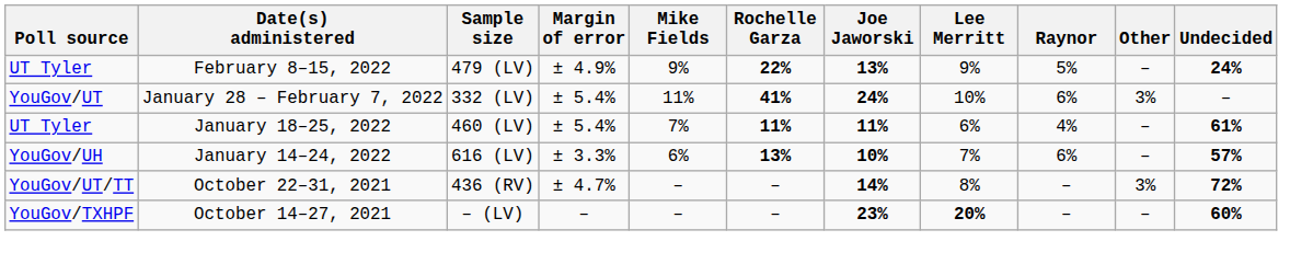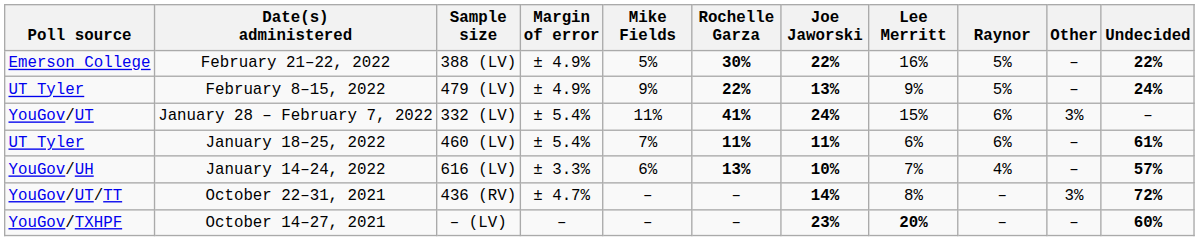 <table class="wikitable" style="font-size:90%;text-align:center;">
 <tr valign=bottom>
 <th>Poll source</th>
 <th>Date(s)<br>administered</th>
 <th>Sample<br>size</th>
 <th>Margin<br>of error</th>
 <th style="width:60px;">Mike<br>Fields</th>
 <th style="width:60px;">Rochelle<br>Garza</th>
 <th style="width:60px;">Joe<br>Jaworski</th>
 <th style="width:60px;">Lee<br>Merritt</th>
 <th style="width:60px;"><br>Raynor</th>
 <th>Other</th>
 <th>Undecided</th>
+</tr>
+<tr>
+<td style="text-align:left;"><a href='#'>Emerson College</a></td>
+<td>February 21–22, 2022</td>
+<td>388 (LV)</td>
+<td>± 4.9%</td>
+<td>5%</td>
+<td><strong>30%</strong></td>
+<td><strong>22%</strong></td>
+<td>16%</td>
+<td>5%</td>
+<td>–</td>
+<td><strong>22%</strong></td>
 </tr>
 <tr>
 <td style="text-align:left;"><a href='#'>UT Tyler</a></td>
 <td>February 8–15, 2022</td>
 <td>479 (LV)</td>
 <td>± 4.9%</td>
 <td>9%</td>
 <td><strong>22%</strong></td>
 <td><strong>13%</strong></td>
 <td>9%</td>
 <td>5%</td>
 <td>–</td>
 <td><strong>24%</strong></td>
 </tr>
 <tr>
 <td style="text-align:left;"><a href='#'>YouGov</a>/<a href='#'>UT</a></td>
 <td>January 28 – February 7, 2022</td>
 <td>332 (LV)</td>
 <td>± 5.4%</td>
 <td>11%</td>
 <td><strong>41%</strong></td>
 <td><strong>24%</strong></td>
-<td>10%</td>
+<td>15%</td>
 <td>6%</td>
 <td>3%</td>
 <td>–</td>
 </tr>
 <tr>
 <td style="text-align:left;"><a href='#'>UT Tyler</a></td>
 <td>January 18–25, 2022</td>
 <td>460 (LV)</td>
 <td>± 5.4%</td>
 <td>7%</td>
 <td><strong>11%</strong></td>
 <td><strong>11%</strong></td>
 <td>6%</td>
-<td>4%</td>
+<td>6%</td>
 <td>–</td>
 <td><strong>61%</strong></td>
 </tr>
 <tr>
 <td style="text-align:left;"><a href='#'>YouGov</a>/<a href='#'>UH</a></td>
 <td>January 14–24, 2022</td>
 <td>616 (LV)</td>
 <td>± 3.3%</td>
 <td>6%</td>
 <td><strong>13%</strong></td>
 <td><strong>10%</strong></td>
 <td>7%</td>
-<td>6%</td>
+<td>4%</td>
 <td>–</td>
 <td><strong>57%</strong></td>
 </tr>
 <tr>
 <td style="text-align:left;"><a href='#'>YouGov</a>/<a href='#'>UT</a>/<a href='#'>TT</a></td>
 <td>October 22–31, 2021</td>
 <td>436 (RV)</td>
 <td>± 4.7%</td>
 <td>–</td>
 <td>–</td>
 <td><strong>14%</strong></td>
 <td>8%</td>
 <td>–</td>
 <td>3%</td>
 <td><strong>72%</strong></td>
 </tr>
 <tr>
 <td style="text-align:left;"><a href='#'>YouGov</a>/<a href='#'>TXHPF</a></td>
 <td>October 14–27, 2021</td>
 <td>– (LV)</td>
 <td>–</td>
 <td>–</td>
 <td>–</td>
 <td><strong>23%</strong></td>
 <td><strong>20%</strong></td>
 <td>–</td>
 <td>–</td>
 <td><strong>60%</strong></td>
 </tr>
 </table>
